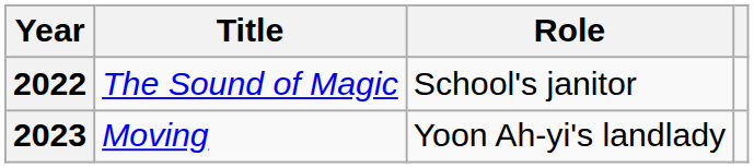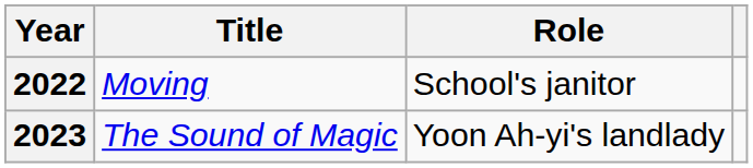 <table class="wikitable sortable plainrowheaders">
 <tr>
 <th scope="col">Year</th>
 <th scope="col">Title</th>
 <th scope="col">Role</th>
 <th scope="col" class="unsortable"></th>
 </tr>
 <tr>
 <th scope="row">2022</th>
-<td><em><a href='#'>The Sound of Magic</a></em></td>
+<td><em><a href='#'>Moving</a></em></td>
 <td>School's janitor</td>
 <td></td>
 </tr>
 <tr>
 <th scope="row">2023</th>
-<td><em><a href='#'>Moving</a></em></td>
+<td><em><a href='#'>The Sound of Magic</a></em></td>
 <td>Yoon Ah-yi's landlady</td>
 <td></td>
 </tr>
 </table>
